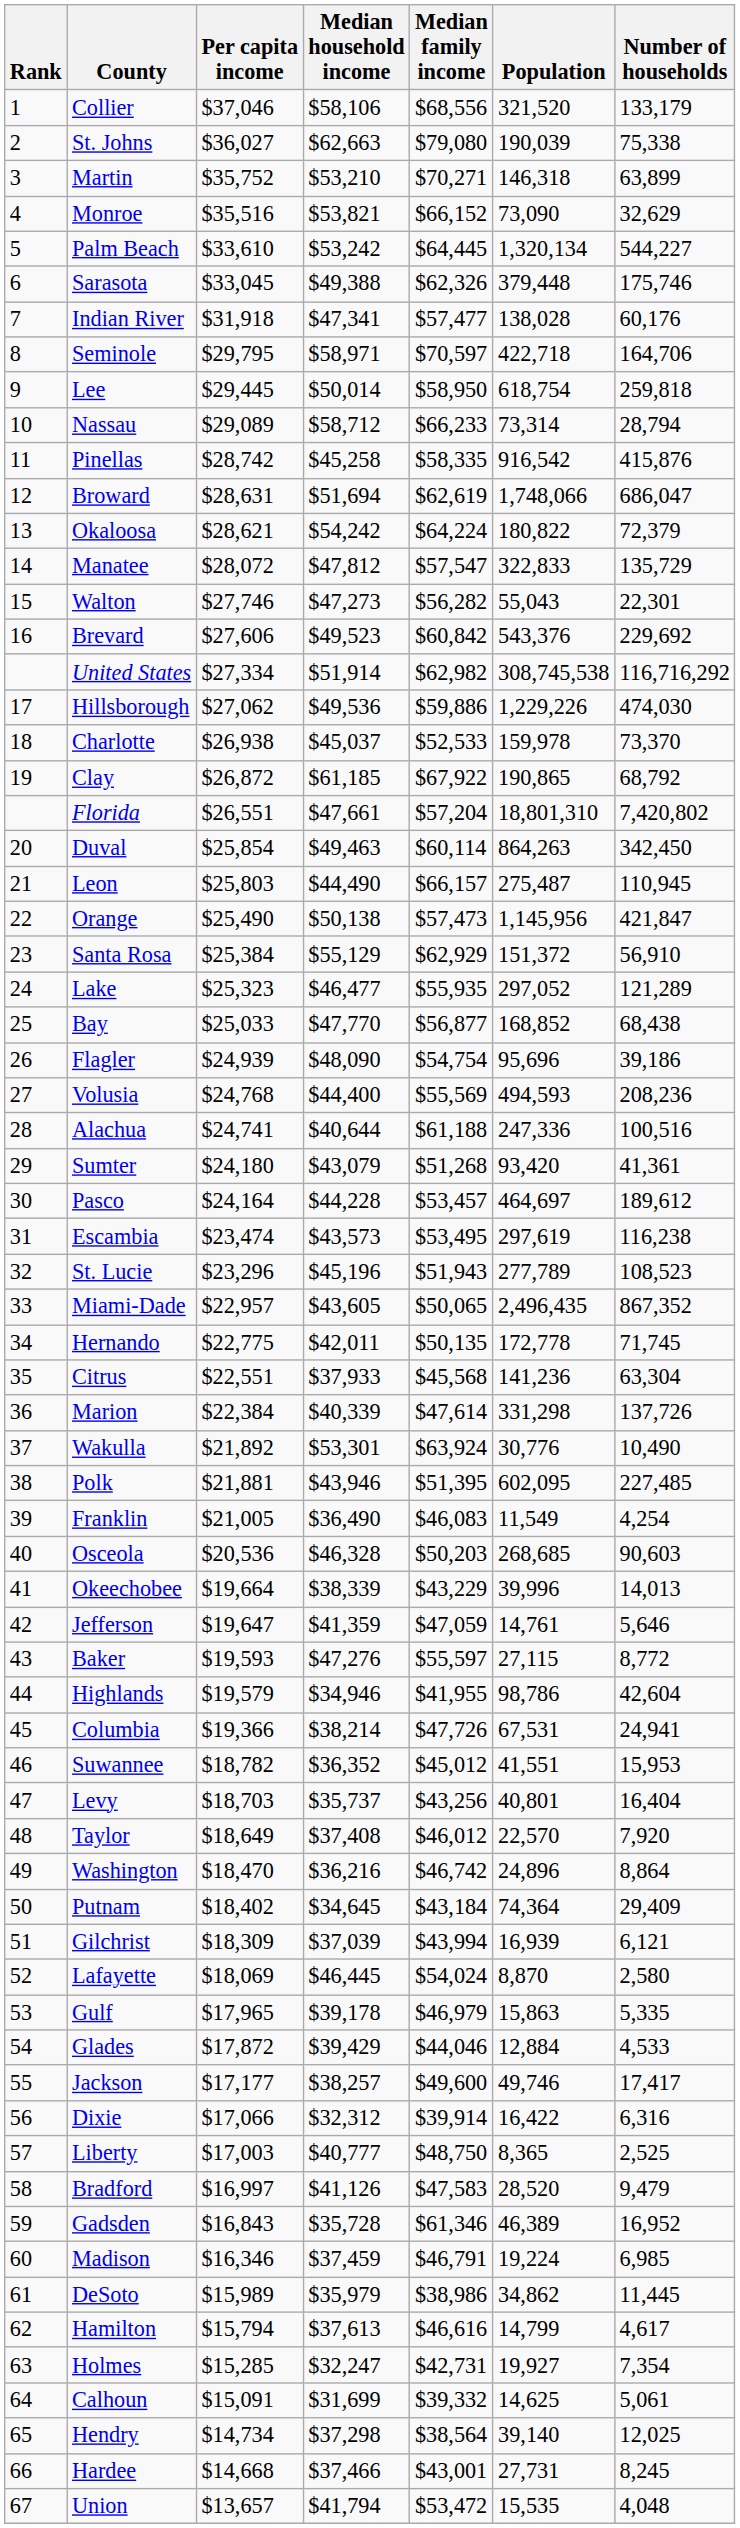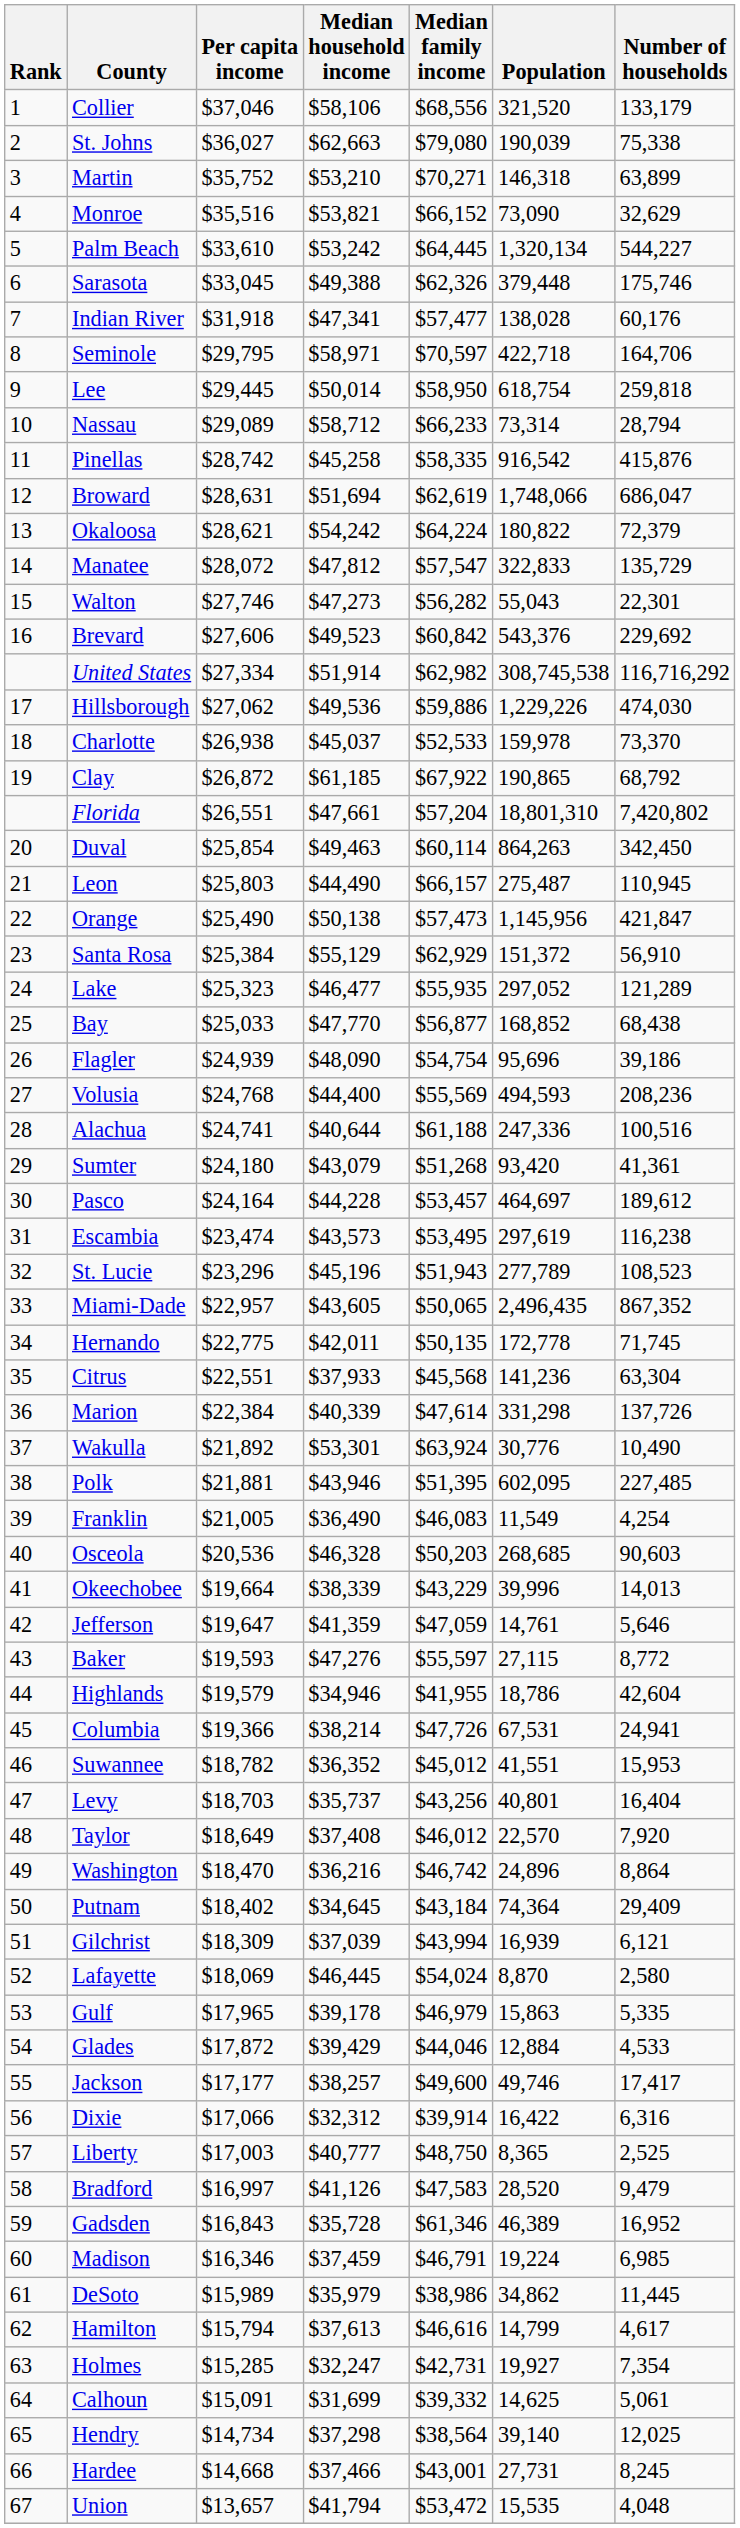 <table class="wikitable sortable">
 <tr valign=bottom>
 <th>Rank</th>
 <th>County</th>
 <th>Per capita<br>income</th>
 <th>Median<br>household<br>income</th>
 <th>Median<br>family<br>income</th>
 <th>Population</th>
 <th>Number of<br>households</th>
 </tr>
 <tr>
 <td>1</td>
 <td><a href='#'>Collier</a></td>
 <td>$37,046</td>
 <td>$58,106</td>
 <td>$68,556</td>
 <td>321,520</td>
 <td>133,179</td>
 </tr>
 <tr>
 <td>2</td>
 <td><a href='#'>St. Johns</a></td>
 <td>$36,027</td>
 <td>$62,663</td>
 <td>$79,080</td>
 <td>190,039</td>
 <td>75,338</td>
 </tr>
 <tr>
 <td>3</td>
 <td><a href='#'>Martin</a></td>
 <td>$35,752</td>
 <td>$53,210</td>
 <td>$70,271</td>
 <td>146,318</td>
 <td>63,899</td>
 </tr>
 <tr>
 <td>4</td>
 <td><a href='#'>Monroe</a></td>
 <td>$35,516</td>
 <td>$53,821</td>
 <td>$66,152</td>
 <td>73,090</td>
 <td>32,629</td>
 </tr>
 <tr>
 <td>5</td>
 <td><a href='#'>Palm Beach</a></td>
 <td>$33,610</td>
 <td>$53,242</td>
 <td>$64,445</td>
 <td>1,320,134</td>
 <td>544,227</td>
 </tr>
 <tr>
 <td>6</td>
 <td><a href='#'>Sarasota</a></td>
 <td>$33,045</td>
 <td>$49,388</td>
 <td>$62,326</td>
 <td>379,448</td>
 <td>175,746</td>
 </tr>
 <tr>
 <td>7</td>
 <td><a href='#'>Indian River</a></td>
 <td>$31,918</td>
 <td>$47,341</td>
 <td>$57,477</td>
 <td>138,028</td>
 <td>60,176</td>
 </tr>
 <tr>
 <td>8</td>
 <td><a href='#'>Seminole</a></td>
 <td>$29,795</td>
 <td>$58,971</td>
 <td>$70,597</td>
 <td>422,718</td>
 <td>164,706</td>
 </tr>
 <tr>
 <td>9</td>
 <td><a href='#'>Lee</a></td>
 <td>$29,445</td>
 <td>$50,014</td>
 <td>$58,950</td>
 <td>618,754</td>
 <td>259,818</td>
 </tr>
 <tr>
 <td>10</td>
 <td><a href='#'>Nassau</a></td>
 <td>$29,089</td>
 <td>$58,712</td>
 <td>$66,233</td>
 <td>73,314</td>
 <td>28,794</td>
 </tr>
 <tr>
 <td>11</td>
 <td><a href='#'>Pinellas</a></td>
 <td>$28,742</td>
 <td>$45,258</td>
 <td>$58,335</td>
 <td>916,542</td>
 <td>415,876</td>
 </tr>
 <tr>
 <td>12</td>
 <td><a href='#'>Broward</a></td>
 <td>$28,631</td>
 <td>$51,694</td>
 <td>$62,619</td>
 <td>1,748,066</td>
 <td>686,047</td>
 </tr>
 <tr>
 <td>13</td>
 <td><a href='#'>Okaloosa</a></td>
 <td>$28,621</td>
 <td>$54,242</td>
 <td>$64,224</td>
 <td>180,822</td>
 <td>72,379</td>
 </tr>
 <tr>
 <td>14</td>
 <td><a href='#'>Manatee</a></td>
 <td>$28,072</td>
 <td>$47,812</td>
 <td>$57,547</td>
 <td>322,833</td>
 <td>135,729</td>
 </tr>
 <tr>
 <td>15</td>
 <td><a href='#'>Walton</a></td>
 <td>$27,746</td>
 <td>$47,273</td>
 <td>$56,282</td>
 <td>55,043</td>
 <td>22,301</td>
 </tr>
 <tr>
 <td>16</td>
 <td><a href='#'>Brevard</a></td>
 <td>$27,606</td>
 <td>$49,523</td>
 <td>$60,842</td>
 <td>543,376</td>
 <td>229,692</td>
 </tr>
 <tr>
 <td></td>
 <td><em><a href='#'>United States</a></em></td>
 <td>$27,334</td>
 <td>$51,914</td>
 <td>$62,982</td>
 <td>308,745,538</td>
 <td>116,716,292</td>
 </tr>
 <tr>
 <td>17</td>
 <td><a href='#'>Hillsborough</a></td>
 <td>$27,062</td>
 <td>$49,536</td>
 <td>$59,886</td>
 <td>1,229,226</td>
 <td>474,030</td>
 </tr>
 <tr>
 <td>18</td>
 <td><a href='#'>Charlotte</a></td>
 <td>$26,938</td>
 <td>$45,037</td>
 <td>$52,533</td>
 <td>159,978</td>
 <td>73,370</td>
 </tr>
 <tr>
 <td>19</td>
 <td><a href='#'>Clay</a></td>
 <td>$26,872</td>
 <td>$61,185</td>
 <td>$67,922</td>
 <td>190,865</td>
 <td>68,792</td>
 </tr>
 <tr>
 <td></td>
 <td><em><a href='#'>Florida</a></em></td>
 <td>$26,551</td>
 <td>$47,661</td>
 <td>$57,204</td>
 <td>18,801,310</td>
 <td>7,420,802</td>
 </tr>
 <tr>
 <td>20</td>
 <td><a href='#'>Duval</a></td>
 <td>$25,854</td>
 <td>$49,463</td>
 <td>$60,114</td>
 <td>864,263</td>
 <td>342,450</td>
 </tr>
 <tr>
 <td>21</td>
 <td><a href='#'>Leon</a></td>
 <td>$25,803</td>
 <td>$44,490</td>
 <td>$66,157</td>
 <td>275,487</td>
 <td>110,945</td>
 </tr>
 <tr>
 <td>22</td>
 <td><a href='#'>Orange</a></td>
 <td>$25,490</td>
 <td>$50,138</td>
 <td>$57,473</td>
 <td>1,145,956</td>
 <td>421,847</td>
 </tr>
 <tr>
 <td>23</td>
 <td><a href='#'>Santa Rosa</a></td>
 <td>$25,384</td>
 <td>$55,129</td>
 <td>$62,929</td>
 <td>151,372</td>
 <td>56,910</td>
 </tr>
 <tr>
 <td>24</td>
 <td><a href='#'>Lake</a></td>
 <td>$25,323</td>
 <td>$46,477</td>
 <td>$55,935</td>
 <td>297,052</td>
 <td>121,289</td>
 </tr>
 <tr>
 <td>25</td>
 <td><a href='#'>Bay</a></td>
 <td>$25,033</td>
 <td>$47,770</td>
 <td>$56,877</td>
 <td>168,852</td>
 <td>68,438</td>
 </tr>
 <tr>
 <td>26</td>
 <td><a href='#'>Flagler</a></td>
 <td>$24,939</td>
 <td>$48,090</td>
 <td>$54,754</td>
 <td>95,696</td>
 <td>39,186</td>
 </tr>
 <tr>
 <td>27</td>
 <td><a href='#'>Volusia</a></td>
 <td>$24,768</td>
 <td>$44,400</td>
 <td>$55,569</td>
 <td>494,593</td>
 <td>208,236</td>
 </tr>
 <tr>
 <td>28</td>
 <td><a href='#'>Alachua</a></td>
 <td>$24,741</td>
 <td>$40,644</td>
 <td>$61,188</td>
 <td>247,336</td>
 <td>100,516</td>
 </tr>
 <tr>
 <td>29</td>
 <td><a href='#'>Sumter</a></td>
 <td>$24,180</td>
 <td>$43,079</td>
 <td>$51,268</td>
 <td>93,420</td>
 <td>41,361</td>
 </tr>
 <tr>
 <td>30</td>
 <td><a href='#'>Pasco</a></td>
 <td>$24,164</td>
 <td>$44,228</td>
 <td>$53,457</td>
 <td>464,697</td>
 <td>189,612</td>
 </tr>
 <tr>
 <td>31</td>
 <td><a href='#'>Escambia</a></td>
 <td>$23,474</td>
 <td>$43,573</td>
 <td>$53,495</td>
 <td>297,619</td>
 <td>116,238</td>
 </tr>
 <tr>
 <td>32</td>
 <td><a href='#'>St. Lucie</a></td>
 <td>$23,296</td>
 <td>$45,196</td>
 <td>$51,943</td>
 <td>277,789</td>
 <td>108,523</td>
 </tr>
 <tr>
 <td>33</td>
 <td><a href='#'>Miami-Dade</a></td>
 <td>$22,957</td>
 <td>$43,605</td>
 <td>$50,065</td>
 <td>2,496,435</td>
 <td>867,352</td>
 </tr>
 <tr>
 <td>34</td>
 <td><a href='#'>Hernando</a></td>
 <td>$22,775</td>
 <td>$42,011</td>
 <td>$50,135</td>
 <td>172,778</td>
 <td>71,745</td>
 </tr>
 <tr>
 <td>35</td>
 <td><a href='#'>Citrus</a></td>
 <td>$22,551</td>
 <td>$37,933</td>
 <td>$45,568</td>
 <td>141,236</td>
 <td>63,304</td>
 </tr>
 <tr>
 <td>36</td>
 <td><a href='#'>Marion</a></td>
 <td>$22,384</td>
 <td>$40,339</td>
 <td>$47,614</td>
 <td>331,298</td>
 <td>137,726</td>
 </tr>
 <tr>
 <td>37</td>
 <td><a href='#'>Wakulla</a></td>
 <td>$21,892</td>
 <td>$53,301</td>
 <td>$63,924</td>
 <td>30,776</td>
 <td>10,490</td>
 </tr>
 <tr>
 <td>38</td>
 <td><a href='#'>Polk</a></td>
 <td>$21,881</td>
 <td>$43,946</td>
 <td>$51,395</td>
 <td>602,095</td>
 <td>227,485</td>
 </tr>
 <tr>
 <td>39</td>
 <td><a href='#'>Franklin</a></td>
 <td>$21,005</td>
 <td>$36,490</td>
 <td>$46,083</td>
 <td>11,549</td>
 <td>4,254</td>
 </tr>
 <tr>
 <td>40</td>
 <td><a href='#'>Osceola</a></td>
 <td>$20,536</td>
 <td>$46,328</td>
 <td>$50,203</td>
 <td>268,685</td>
 <td>90,603</td>
 </tr>
 <tr>
 <td>41</td>
 <td><a href='#'>Okeechobee</a></td>
 <td>$19,664</td>
 <td>$38,339</td>
 <td>$43,229</td>
 <td>39,996</td>
 <td>14,013</td>
 </tr>
 <tr>
 <td>42</td>
 <td><a href='#'>Jefferson</a></td>
 <td>$19,647</td>
 <td>$41,359</td>
 <td>$47,059</td>
 <td>14,761</td>
 <td>5,646</td>
 </tr>
 <tr>
 <td>43</td>
 <td><a href='#'>Baker</a></td>
 <td>$19,593</td>
 <td>$47,276</td>
 <td>$55,597</td>
 <td>27,115</td>
 <td>8,772</td>
 </tr>
 <tr>
 <td>44</td>
 <td><a href='#'>Highlands</a></td>
 <td>$19,579</td>
 <td>$34,946</td>
 <td>$41,955</td>
-<td>98,786</td>
+<td>18,786</td>
 <td>42,604</td>
 </tr>
 <tr>
 <td>45</td>
 <td><a href='#'>Columbia</a></td>
 <td>$19,366</td>
 <td>$38,214</td>
 <td>$47,726</td>
 <td>67,531</td>
 <td>24,941</td>
 </tr>
 <tr>
 <td>46</td>
 <td><a href='#'>Suwannee</a></td>
 <td>$18,782</td>
 <td>$36,352</td>
 <td>$45,012</td>
 <td>41,551</td>
 <td>15,953</td>
 </tr>
 <tr>
 <td>47</td>
 <td><a href='#'>Levy</a></td>
 <td>$18,703</td>
 <td>$35,737</td>
 <td>$43,256</td>
 <td>40,801</td>
 <td>16,404</td>
 </tr>
 <tr>
 <td>48</td>
 <td><a href='#'>Taylor</a></td>
 <td>$18,649</td>
 <td>$37,408</td>
 <td>$46,012</td>
 <td>22,570</td>
 <td>7,920</td>
 </tr>
 <tr>
 <td>49</td>
 <td><a href='#'>Washington</a></td>
 <td>$18,470</td>
 <td>$36,216</td>
 <td>$46,742</td>
 <td>24,896</td>
 <td>8,864</td>
 </tr>
 <tr>
 <td>50</td>
 <td><a href='#'>Putnam</a></td>
 <td>$18,402</td>
 <td>$34,645</td>
 <td>$43,184</td>
 <td>74,364</td>
 <td>29,409</td>
 </tr>
 <tr>
 <td>51</td>
 <td><a href='#'>Gilchrist</a></td>
 <td>$18,309</td>
 <td>$37,039</td>
 <td>$43,994</td>
 <td>16,939</td>
 <td>6,121</td>
 </tr>
 <tr>
 <td>52</td>
 <td><a href='#'>Lafayette</a></td>
 <td>$18,069</td>
 <td>$46,445</td>
 <td>$54,024</td>
 <td>8,870</td>
 <td>2,580</td>
 </tr>
 <tr>
 <td>53</td>
 <td><a href='#'>Gulf</a></td>
 <td>$17,965</td>
 <td>$39,178</td>
 <td>$46,979</td>
 <td>15,863</td>
 <td>5,335</td>
 </tr>
 <tr>
 <td>54</td>
 <td><a href='#'>Glades</a></td>
 <td>$17,872</td>
 <td>$39,429</td>
 <td>$44,046</td>
 <td>12,884</td>
 <td>4,533</td>
 </tr>
 <tr>
 <td>55</td>
 <td><a href='#'>Jackson</a></td>
 <td>$17,177</td>
 <td>$38,257</td>
 <td>$49,600</td>
 <td>49,746</td>
 <td>17,417</td>
 </tr>
 <tr>
 <td>56</td>
 <td><a href='#'>Dixie</a></td>
 <td>$17,066</td>
 <td>$32,312</td>
 <td>$39,914</td>
 <td>16,422</td>
 <td>6,316</td>
 </tr>
 <tr>
 <td>57</td>
 <td><a href='#'>Liberty</a></td>
 <td>$17,003</td>
 <td>$40,777</td>
 <td>$48,750</td>
 <td>8,365</td>
 <td>2,525</td>
 </tr>
 <tr>
 <td>58</td>
 <td><a href='#'>Bradford</a></td>
 <td>$16,997</td>
 <td>$41,126</td>
 <td>$47,583</td>
 <td>28,520</td>
 <td>9,479</td>
 </tr>
 <tr>
 <td>59</td>
 <td><a href='#'>Gadsden</a></td>
 <td>$16,843</td>
 <td>$35,728</td>
 <td>$61,346</td>
 <td>46,389</td>
 <td>16,952</td>
 </tr>
 <tr>
 <td>60</td>
 <td><a href='#'>Madison</a></td>
 <td>$16,346</td>
 <td>$37,459</td>
 <td>$46,791</td>
 <td>19,224</td>
 <td>6,985</td>
 </tr>
 <tr>
 <td>61</td>
 <td><a href='#'>DeSoto</a></td>
 <td>$15,989</td>
 <td>$35,979</td>
 <td>$38,986</td>
 <td>34,862</td>
 <td>11,445</td>
 </tr>
 <tr>
 <td>62</td>
 <td><a href='#'>Hamilton</a></td>
 <td>$15,794</td>
 <td>$37,613</td>
 <td>$46,616</td>
 <td>14,799</td>
 <td>4,617</td>
 </tr>
 <tr>
 <td>63</td>
 <td><a href='#'>Holmes</a></td>
 <td>$15,285</td>
 <td>$32,247</td>
 <td>$42,731</td>
 <td>19,927</td>
 <td>7,354</td>
 </tr>
 <tr>
 <td>64</td>
 <td><a href='#'>Calhoun</a></td>
 <td>$15,091</td>
 <td>$31,699</td>
 <td>$39,332</td>
 <td>14,625</td>
 <td>5,061</td>
 </tr>
 <tr>
 <td>65</td>
 <td><a href='#'>Hendry</a></td>
 <td>$14,734</td>
 <td>$37,298</td>
 <td>$38,564</td>
 <td>39,140</td>
 <td>12,025</td>
 </tr>
 <tr>
 <td>66</td>
 <td><a href='#'>Hardee</a></td>
 <td>$14,668</td>
 <td>$37,466</td>
 <td>$43,001</td>
 <td>27,731</td>
 <td>8,245</td>
 </tr>
 <tr>
 <td>67</td>
 <td><a href='#'>Union</a></td>
 <td>$13,657</td>
 <td>$41,794</td>
 <td>$53,472</td>
 <td>15,535</td>
 <td>4,048</td>
 </tr>
 <tr>
 </tr>
 </table>
